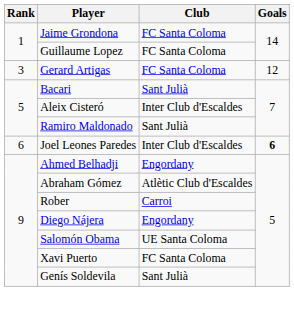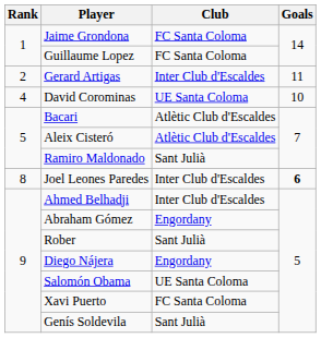 <table class="wikitable" style="text-align:center;">
 <tr>
 <th>Rank</th>
 <th>Player</th>
 <th>Club</th>
 <th>Goals</th>
 </tr>
 <tr>
 <td rowspan="2">1</td>
 <td align="left"> <a href='#'>Jaime Grondona</a></td>
 <td align="left"><a href='#'>FC Santa Coloma</a></td>
 <td rowspan="2">14</td>
 </tr>
 <tr>
 <td align="left"> Guillaume Lopez</td>
 <td align="left">FC Santa Coloma</td>
 </tr>
 <tr>
-<td>3</td>
+<td>2</td>
 <td align="left"> <a href='#'>Gerard Artigas</a></td>
-<td align="left"><a href='#'>FC Santa Coloma</a></td>
-<td>12</td>
+<td align="left"><a href='#'>Inter Club d'Escaldes</a></td>
+<td>11</td>
+</tr>
+<tr>
+<td>4</td>
+<td align="left"> David Corominas</td>
+<td align="left"><a href='#'>UE Santa Coloma</a></td>
+<td>10</td>
 </tr>
 <tr>
 <td rowspan="3">5</td>
 <td align="left"> <a href='#'>Bacari</a></td>
-<td align="left"><a href='#'>Sant Julià</a></td>
+<td align="left">Atlètic Club d'Escaldes</td>
 <td rowspan="3">7</td>
 </tr>
 <tr>
 <td align="left"> Aleix Cisteró</td>
-<td align="left">Inter Club d'Escaldes</td>
+<td align="left"><a href='#'>Atlètic Club d'Escaldes</a></td>
 </tr>
 <tr>
 <td align="left"> <a href='#'>Ramiro Maldonado</a></td>
 <td align="left">Sant Julià</td>
 </tr>
 <tr>
-<td>6</td>
+<td>8</td>
 <td align="left"> Joel Leones Paredes</td>
 <td align="left">Inter Club d'Escaldes</td>
 <td><strong>6</strong></td>
 </tr>
 <tr>
 <td rowspan="7">9</td>
 <td align="left"> <a href='#'>Ahmed Belhadji</a></td>
-<td align="left"><a href='#'>Engordany</a></td>
+<td align="left">Inter Club d'Escaldes</td>
 <td rowspan="7">5</td>
 </tr>
 <tr>
 <td align="left"> Abraham Gómez</td>
-<td align="left">Atlètic Club d'Escaldes</td>
+<td align="left"><a href='#'>Engordany</a></td>
 </tr>
 <tr>
 <td align="left"> Rober</td>
-<td align="left"><a href='#'>Carroi</a></td>
+<td align="left">Sant Julià</td>
 </tr>
 <tr>
 <td align="left"> <a href='#'>Diego Nájera</a></td>
 <td align="left"><a href='#'>Engordany</a></td>
 </tr>
 <tr>
 <td align="left"> <a href='#'>Salomón Obama</a></td>
 <td align="left">UE Santa Coloma</td>
 </tr>
 <tr>
 <td align="left"> Xavi Puerto</td>
 <td align="left">FC Santa Coloma</td>
 </tr>
 <tr>
 <td align="left"> Genís Soldevila</td>
 <td align="left">Sant Julià</td>
 </tr>
 </table>
